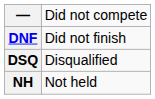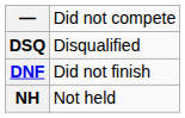 <table class="wikitable">
 <tr>
 <th scope="row">—</th>
 <td>Did not compete</td>
 </tr>
 <tr>
+<th scope="row">DSQ</th>
+<td>Disqualified</td>
+</tr>
+<tr>
 <th scope="row"><a href='#'>DNF</a></th>
 <td>Did not finish</td>
-</tr>
-<tr>
-<th scope="row">DSQ</th>
-<td>Disqualified</td>
 </tr>
 <tr>
 <th scope="row">NH</th>
 <td>Not held</td>
 </tr>
 </table>
